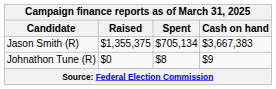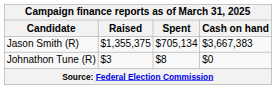 <table class="wikitable sortable">
 <tr>
 <th colspan=4>Campaign finance reports as of March 31, 2025</th>
 </tr>
 <tr style="text-align:center;">
 <th>Candidate</th>
 <th>Raised</th>
 <th>Spent</th>
 <th>Cash on hand</th>
 </tr>
 <tr>
 <td>Jason Smith (R)</td>
 <td>$1,355,375</td>
 <td>$705,134</td>
 <td>$3,667,383</td>
 </tr>
 <tr>
 <td>Johnathon Tune (R)</td>
+<td>$3</td>
+<td>$8</td>
 <td>$0</td>
-<td>$8</td>
-<td>$9</td>
 </tr>
 <tr>
 <th colspan="4"><small>Source: <a href='#'>Federal Election Commission</a></small></th>
 </tr>
 </table>
